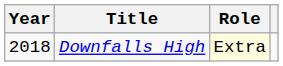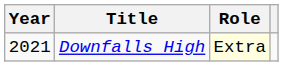 <table class="wikitable sortable">
 <tr>
 <th>Year</th>
 <th>Title</th>
 <th>Role</th>
 <th></th>
 </tr>
 <tr>
-<td>2018</td>
+<td>2021</td>
 <td><em><a href='#'>Downfalls High</a></em></td>
 <td style="background: lightyellow;">Extra</td>
 <td align="center"></td>
 </tr>
 </table>
